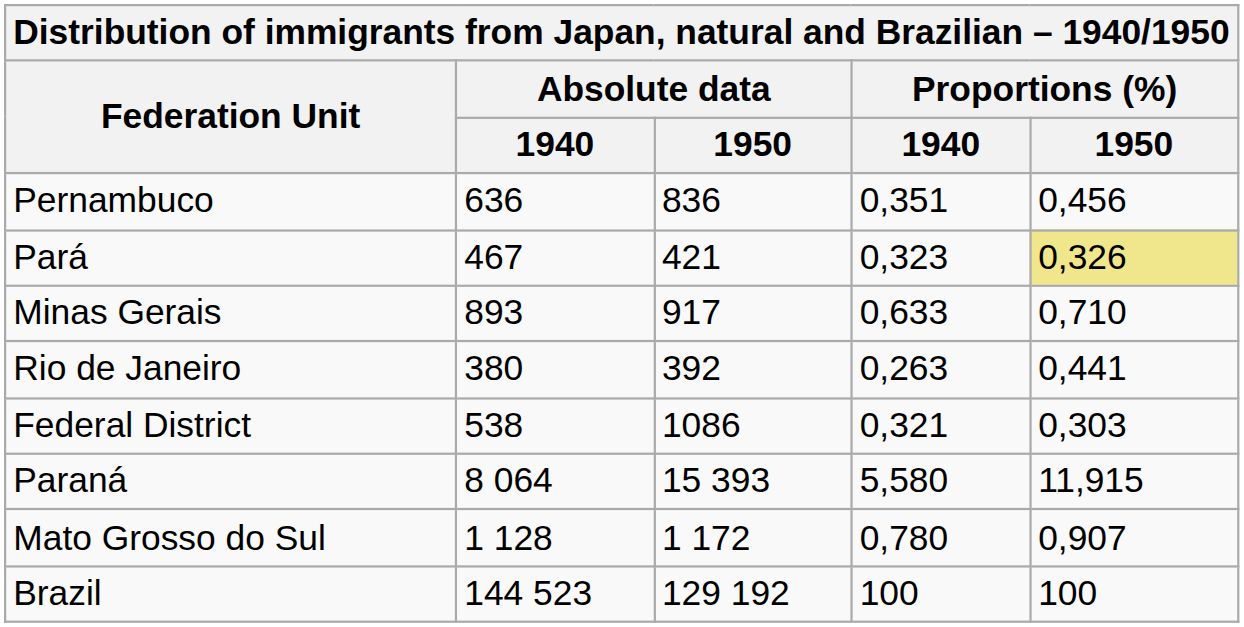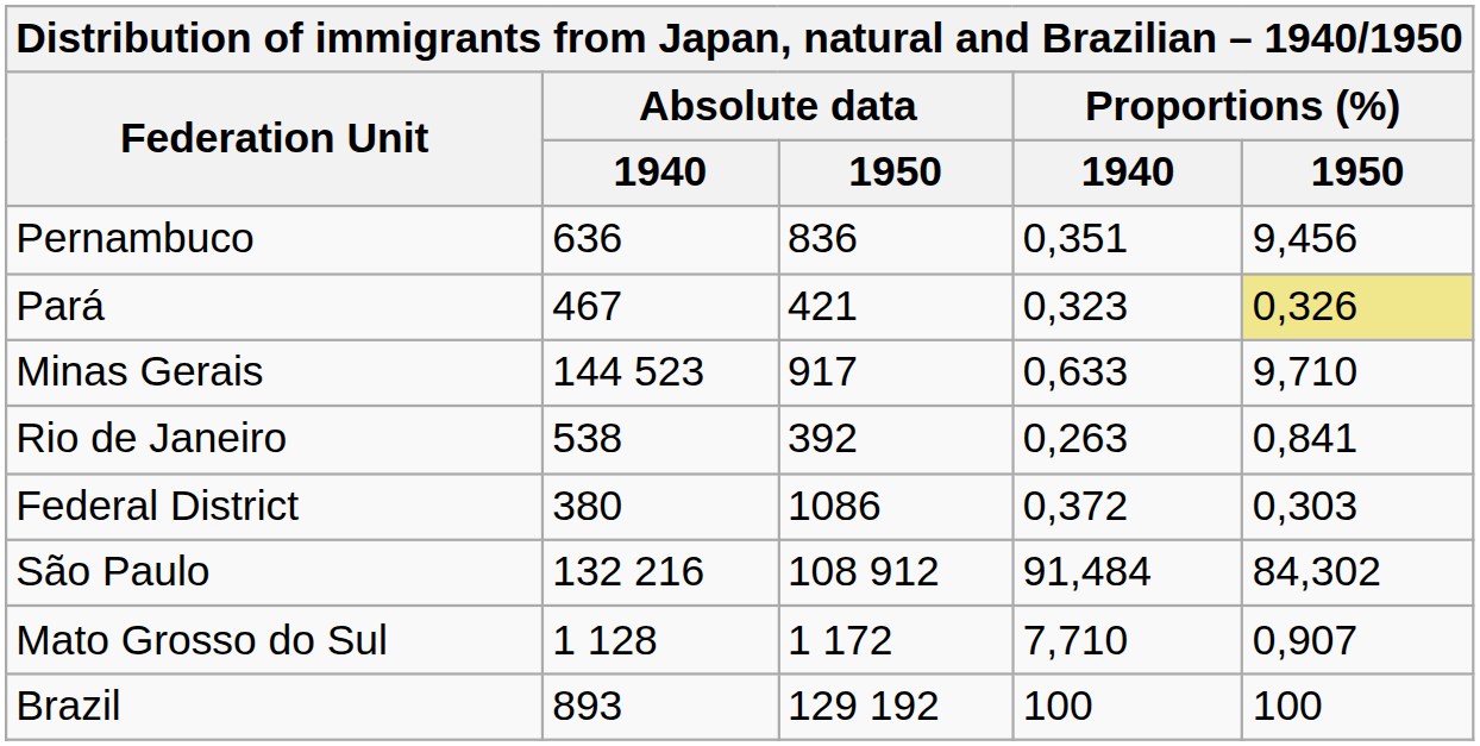 <table class="wikitable">
 <tr>
 <th colspan="5">Distribution of immigrants from Japan, natural and Brazilian – 1940/1950</th>
 </tr>
 <tr>
 <th rowspan="2"><strong>Federation Unit</strong></th>
 <th colspan="2"><strong>Absolute data</strong></th>
 <th colspan="2"><strong>Proportions (%)</strong></th>
 </tr>
 <tr>
 <th>1940</th>
 <th>1950</th>
 <th>1940</th>
 <th>1950</th>
 </tr>
 <tr>
 <td>Pernambuco</td>
 <td>636</td>
 <td>836</td>
 <td>0,351</td>
-<td>0,456</td>
+<td>9,456</td>
 </tr>
 <tr>
 <td>Pará</td>
 <td>467</td>
 <td>421</td>
 <td>0,323</td>
 <td style="background: khaki;">0,326</td>
 </tr>
 <tr>
 <td>Minas Gerais</td>
-<td>893</td>
+<td>144 523</td>
 <td>917</td>
 <td>0,633</td>
-<td>0,710</td>
+<td>9,710</td>
 </tr>
 <tr>
 <td>Rio de Janeiro</td>
-<td>380</td>
+<td>538</td>
 <td>392</td>
 <td>0,263</td>
-<td>0,441</td>
+<td>0,841</td>
 </tr>
 <tr>
 <td>Federal District</td>
-<td>538</td>
+<td>380</td>
 <td>1086</td>
-<td>0,321</td>
+<td>0,372</td>
 <td>0,303</td>
 </tr>
 <tr>
-<td>Paraná</td>
-<td>8 064</td>
-<td>15 393</td>
-<td>5,580</td>
-<td>11,915</td>
+<td>São Paulo</td>
+<td>132 216</td>
+<td>108 912</td>
+<td>91,484</td>
+<td>84,302</td>
 </tr>
 <tr>
 <td>Mato Grosso do Sul</td>
 <td>1 128</td>
 <td>1 172</td>
-<td>0,780</td>
+<td>7,710</td>
 <td>0,907</td>
 </tr>
 <tr>
 <td>Brazil</td>
-<td>144 523</td>
+<td>893</td>
 <td>129 192</td>
 <td>100</td>
 <td>100</td>
 </tr>
 </table>
